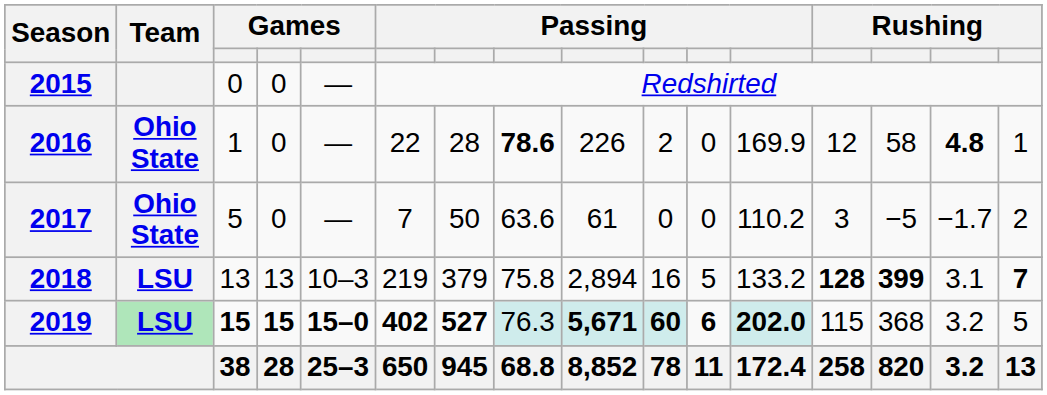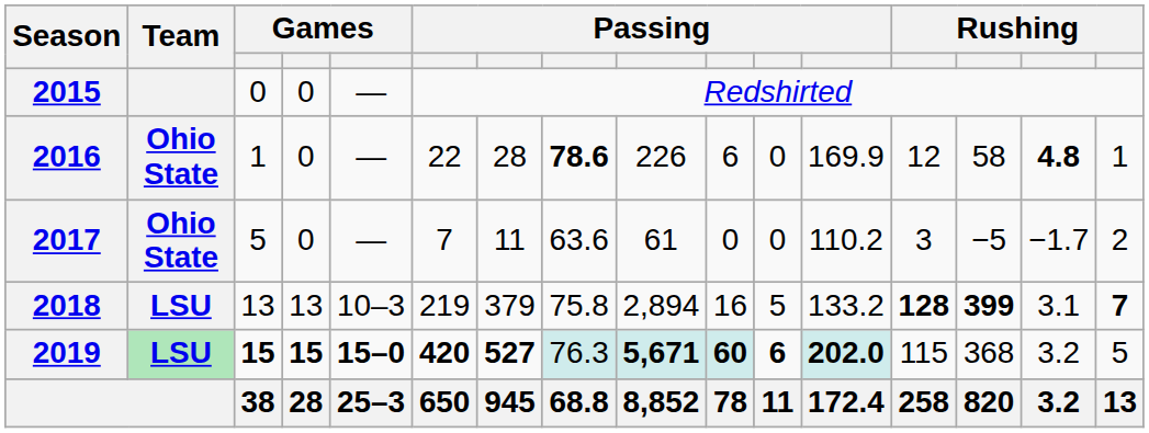 <table class="wikitable" style="text-align:center;">
 <tr>
 <th rowspan="2">Season</th>
 <th rowspan="2">Team</th>
 <th colspan="3">Games</th>
 <th colspan="7">Passing</th>
 <th colspan="4">Rushing</th>
 </tr>
 <tr>
 <th></th>
 <th></th>
 <th></th>
 <th></th>
 <th></th>
 <th></th>
 <th></th>
 <th></th>
 <th></th>
 <th></th>
 <th></th>
 <th></th>
 <th></th>
 <th></th>
 </tr>
 <tr>
 <th><a href='#'>2015</a></th>
 <th><a href='#'></a></th>
 <td>0</td>
 <td>0</td>
 <td>—</td>
 <td colspan="13"> <em><a href='#'>Redshirted</a></em></td>
 </tr>
 <tr>
 <th><a href='#'>2016</a></th>
 <th><a href='#'>Ohio State</a></th>
 <td>1</td>
 <td>0</td>
 <td>—</td>
 <td>22</td>
 <td>28</td>
 <td><strong>78.6</strong></td>
 <td>226</td>
-<td>2</td>
+<td>6</td>
 <td>0</td>
 <td>169.9</td>
 <td>12</td>
 <td>58</td>
 <td><strong>4.8</strong></td>
 <td>1</td>
 </tr>
 <tr>
 <th><a href='#'>2017</a></th>
 <th><a href='#'>Ohio State</a></th>
 <td>5</td>
 <td>0</td>
 <td>—</td>
 <td>7</td>
-<td>50</td>
+<td>11</td>
 <td>63.6</td>
 <td>61</td>
 <td>0</td>
 <td>0</td>
 <td>110.2</td>
 <td>3</td>
 <td>−5</td>
 <td>−1.7</td>
 <td>2</td>
 </tr>
 <tr>
 <th><a href='#'>2018</a></th>
 <th><a href='#'>LSU</a></th>
 <td>13</td>
 <td>13</td>
 <td>10–3</td>
 <td>219</td>
 <td>379</td>
 <td>75.8</td>
 <td>2,894</td>
 <td>16</td>
 <td>5</td>
 <td>133.2</td>
 <td><strong>128</strong></td>
 <td><strong>399</strong></td>
 <td>3.1</td>
 <td><strong>7</strong></td>
 </tr>
 <tr>
 <th><a href='#'>2019</a></th>
 <th style="background:#afe6ba; width:3em;"><a href='#'>LSU</a></th>
 <td><strong>15</strong></td>
 <td><strong>15</strong></td>
 <td><strong>15–0</strong></td>
-<td><strong>402</strong></td>
+<td><strong>420</strong></td>
 <td><strong>527</strong></td>
 <td style="background:#cfecec;">76.3</td>
 <td style="background:#cfecec;"><strong>5,671</strong></td>
 <td style="background:#cfecec;"><strong>60</strong></td>
 <td><strong>6</strong></td>
 <td style="background:#cfecec;"><strong>202.0</strong></td>
 <td>115</td>
 <td>368</td>
 <td>3.2</td>
 <td>5</td>
 </tr>
 <tr>
 <th colspan="2"></th>
 <th>38</th>
 <th>28</th>
 <th>25–3</th>
 <th>650</th>
 <th>945</th>
 <th>68.8</th>
 <th>8,852</th>
 <th>78</th>
 <th>11</th>
 <th>172.4</th>
 <th>258</th>
 <th>820</th>
 <th>3.2</th>
 <th>13</th>
 </tr>
 </table>
